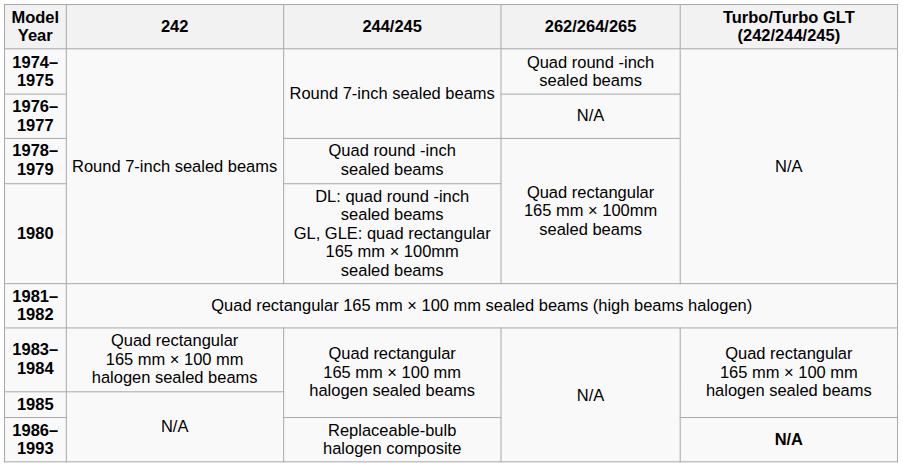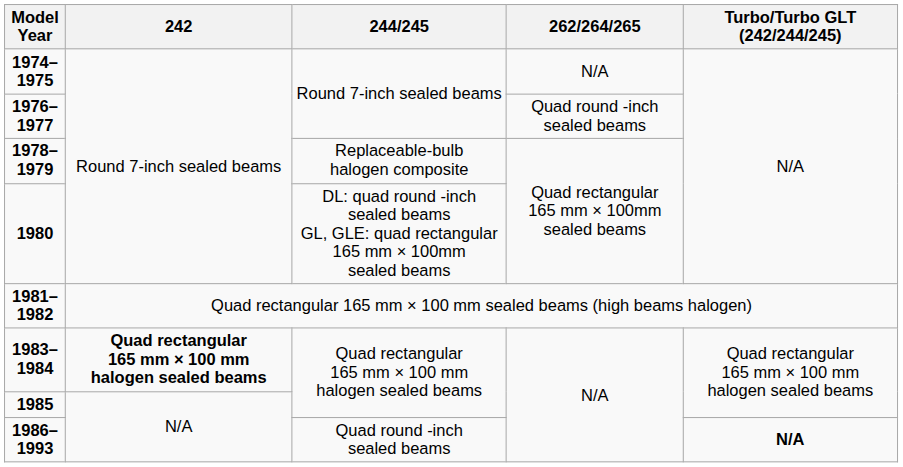 <table class="wikitable" style="text-align:center;">
 <tr>
 <th>Model Year</th>
 <th>242</th>
 <th>244/245</th>
 <th>262/264/265</th>
 <th>Turbo/Turbo GLT (242/244/245)</th>
 </tr>
 <tr>
 <td><strong>1974–1975</strong></td>
 <td rowspan = "4">Round 7-inch sealed beams</td>
 <td rowspan = "2">Round 7-inch sealed beams</td>
-<td>Quad round -inch sealed beams</td>
+<td>N/A</td>
 <td rowspan = "4">N/A</td>
 </tr>
 <tr>
 <td><strong>1976–1977</strong></td>
-<td>N/A</td>
+<td>Quad round -inch sealed beams</td>
 </tr>
 <tr>
 <td><strong>1978–1979</strong></td>
-<td>Quad round -inch sealed beams</td>
+<td>Replaceable-bulb halogen composite</td>
 <td rowspan = "2">Quad rectangular 165 mm × 100mm sealed beams</td>
 </tr>
 <tr>
 <td><strong>1980</strong></td>
 <td>DL: quad round -inch sealed beams<br>GL, GLE: quad rectangular 165 mm × 100mm sealed beams</td>
 </tr>
 <tr>
 <td><strong>1981–1982</strong></td>
 <td colspan = "4">Quad rectangular 165 mm × 100 mm sealed beams (high beams halogen)</td>
 </tr>
 <tr>
 <td><strong>1983–1984</strong></td>
-<td>Quad rectangular 165 mm × 100 mm halogen sealed beams</td>
+<td><strong>Quad rectangular 165 mm × 100 mm halogen sealed beams</strong></td>
 <td rowspan = "2">Quad rectangular 165 mm × 100 mm halogen sealed beams</td>
 <td rowspan = "3">N/A</td>
 <td rowspan = "2">Quad rectangular 165 mm × 100 mm halogen sealed beams</td>
 </tr>
 <tr>
 <td><strong>1985</strong></td>
 <td rowspan = "2">N/A</td>
 </tr>
 <tr>
 <td><strong>1986–1993</strong></td>
-<td>Replaceable-bulb halogen composite</td>
+<td>Quad round -inch sealed beams</td>
 <td><strong>N/A</strong></td>
 </tr>
 </table>
